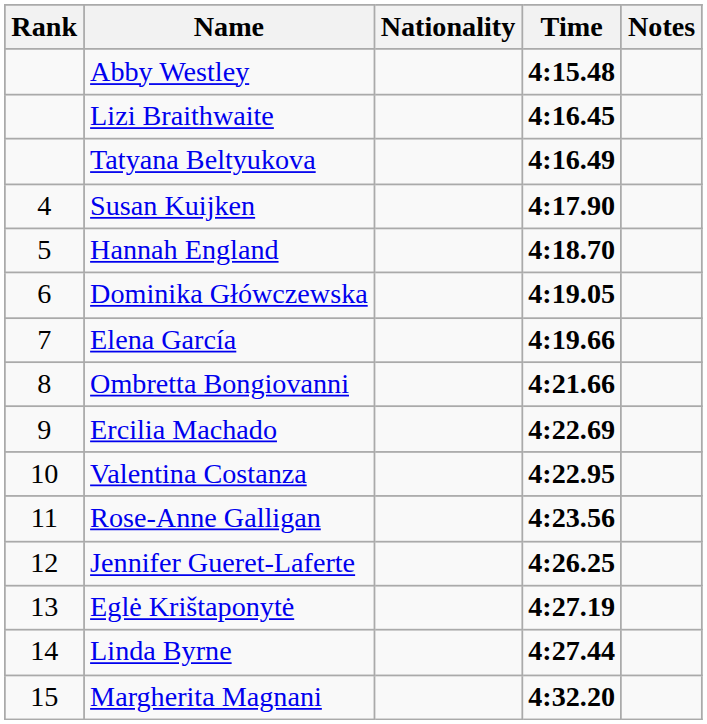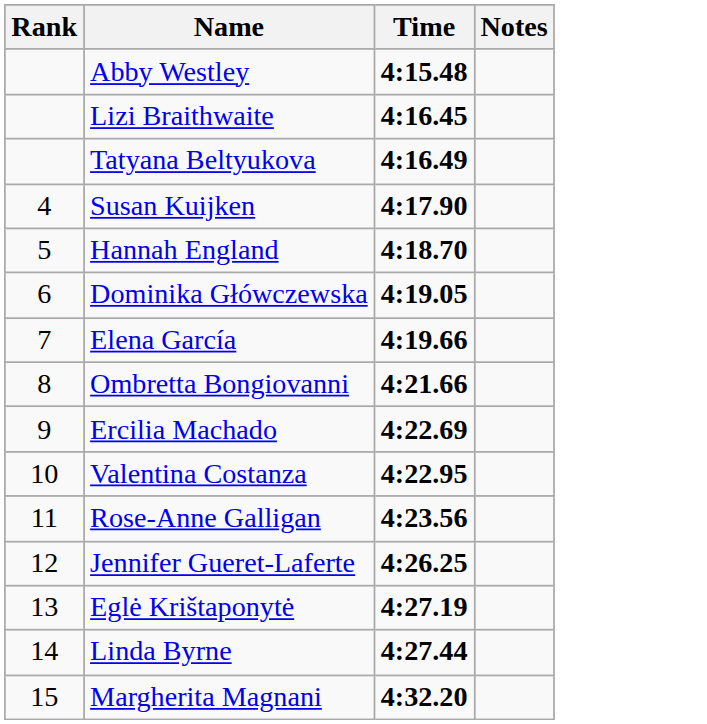 <table class="wikitable sortable" style="text-align:center">
 <tr>
 <th>Rank</th>
 <th>Name</th>
-<th>Nationality</th>
 <th>Time</th>
 <th>Notes</th>
 </tr>
 <tr>
 <td></td>
 <td align=left><a href='#'>Abby Westley</a></td>
-<td align=left></td>
 <td><strong>4:15.48</strong></td>
 <td></td>
 </tr>
 <tr>
 <td></td>
 <td align=left><a href='#'>Lizi Braithwaite</a></td>
-<td align=left></td>
 <td><strong>4:16.45</strong></td>
 <td></td>
 </tr>
 <tr>
 <td></td>
 <td align=left><a href='#'>Tatyana Beltyukova</a></td>
-<td align=left></td>
 <td><strong>4:16.49</strong></td>
 <td></td>
 </tr>
 <tr>
 <td>4</td>
 <td align=left><a href='#'>Susan Kuijken</a></td>
-<td align=left></td>
 <td><strong>4:17.90</strong></td>
 <td></td>
 </tr>
 <tr>
 <td>5</td>
 <td align=left><a href='#'>Hannah England</a></td>
-<td align=left></td>
 <td><strong>4:18.70</strong></td>
 <td></td>
 </tr>
 <tr>
 <td>6</td>
 <td align=left><a href='#'>Dominika Główczewska</a></td>
-<td align=left></td>
 <td><strong>4:19.05</strong></td>
 <td></td>
 </tr>
 <tr>
 <td>7</td>
 <td align=left><a href='#'>Elena García</a></td>
-<td align=left></td>
 <td><strong>4:19.66</strong></td>
 <td></td>
 </tr>
 <tr>
 <td>8</td>
 <td align=left><a href='#'>Ombretta Bongiovanni</a></td>
-<td align=left></td>
 <td><strong>4:21.66</strong></td>
 <td></td>
 </tr>
 <tr>
 <td>9</td>
 <td align=left><a href='#'>Ercilia Machado</a></td>
-<td align=left></td>
 <td><strong>4:22.69</strong></td>
 <td></td>
 </tr>
 <tr>
 <td>10</td>
 <td align=left><a href='#'>Valentina Costanza</a></td>
-<td align=left></td>
 <td><strong>4:22.95</strong></td>
 <td></td>
 </tr>
 <tr>
 <td>11</td>
 <td align=left><a href='#'>Rose-Anne Galligan</a></td>
-<td align=left></td>
 <td><strong>4:23.56</strong></td>
 <td></td>
 </tr>
 <tr>
 <td>12</td>
 <td align=left><a href='#'>Jennifer Gueret-Laferte</a></td>
-<td align=left></td>
 <td><strong>4:26.25</strong></td>
 <td></td>
 </tr>
 <tr>
 <td>13</td>
 <td align=left><a href='#'>Eglė Krištaponytė</a></td>
-<td align=left></td>
 <td><strong>4:27.19</strong></td>
 <td></td>
 </tr>
 <tr>
 <td>14</td>
 <td align=left><a href='#'>Linda Byrne</a></td>
-<td align=left></td>
 <td><strong>4:27.44</strong></td>
 <td></td>
 </tr>
 <tr>
 <td>15</td>
 <td align=left><a href='#'>Margherita Magnani</a></td>
-<td align=left></td>
 <td><strong>4:32.20</strong></td>
 <td></td>
 </tr>
 </table>
